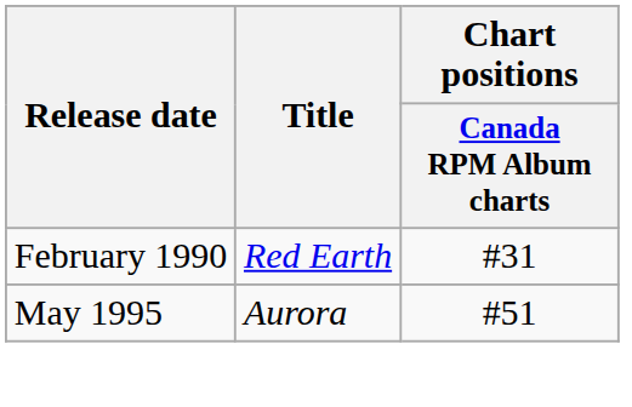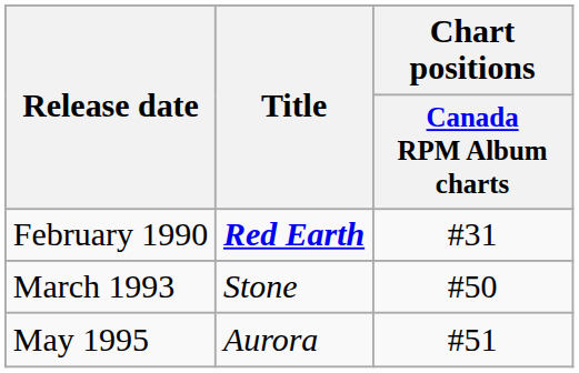 <table class="wikitable">
 <tr>
 <th rowspan="2">Release date</th>
 <th rowspan="2">Title</th>
 <th colspan="1">Chart positions</th>
 </tr>
 <tr style="font-size:smaller;">
 <th width="90"><a href='#'>Canada</a><br>RPM Album charts</th>
 </tr>
 <tr>
 <td>February 1990</td>
-<td><em><a href='#'>Red Earth</a></em></td>
+<td><strong><em><a href='#'>Red Earth</a></em></strong></td>
 <td align="center">#31</td>
+</tr>
+<tr>
+<td>March 1993</td>
+<td><em>Stone</em></td>
+<td align="center">#50</td>
 </tr>
 <tr>
 <td>May 1995</td>
 <td><em>Aurora</em></td>
 <td align="center">#51</td>
 </tr>
 </table>
